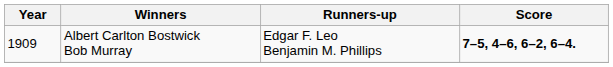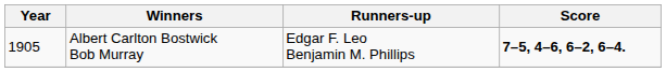 <table class="wikitable" style="font-size:98%;">
 <tr>
 <th style="width:60px;">Year</th>
 <th style="width:230px;">Winners</th>
 <th style="width:230px;">Runners-up</th>
 <th style="width:170px;">Score</th>
 </tr>
 <tr>
-<td>1909</td>
+<td>1905</td>
 <td> Albert Carlton Bostwick<br> Bob Murray</td>
 <td>Edgar F. Leo<br>Benjamin M. Phillips</td>
 <td><strong>7–5, 4–6, 6–2, 6–4.</strong></td>
 </tr>
 <tr>
 </tr>
 </table>
